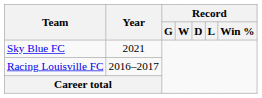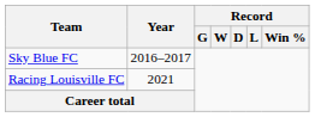 <table class="wikitable" style="text-align: center">
 <tr>
 <th rowspan="2">Team</th>
 <th rowspan="2">Year</th>
 <th colspan="5">Record</th>
 </tr>
 <tr>
 <th>G</th>
 <th>W</th>
 <th>D</th>
 <th>L</th>
 <th>Win %</th>
 </tr>
 <tr>
 <td align="left"><a href='#'>Sky Blue FC</a></td>
-<td>2021<br> </td>
+<td>2016–2017<br></td>
 </tr>
 <tr>
 <td align="left"><a href='#'>Racing Louisville FC</a></td>
-<td>2016–2017<br></td>
+<td>2021<br> </td>
 </tr>
 <tr>
 <th colspan="2">Career total<br></th>
 </tr>
 </table>
